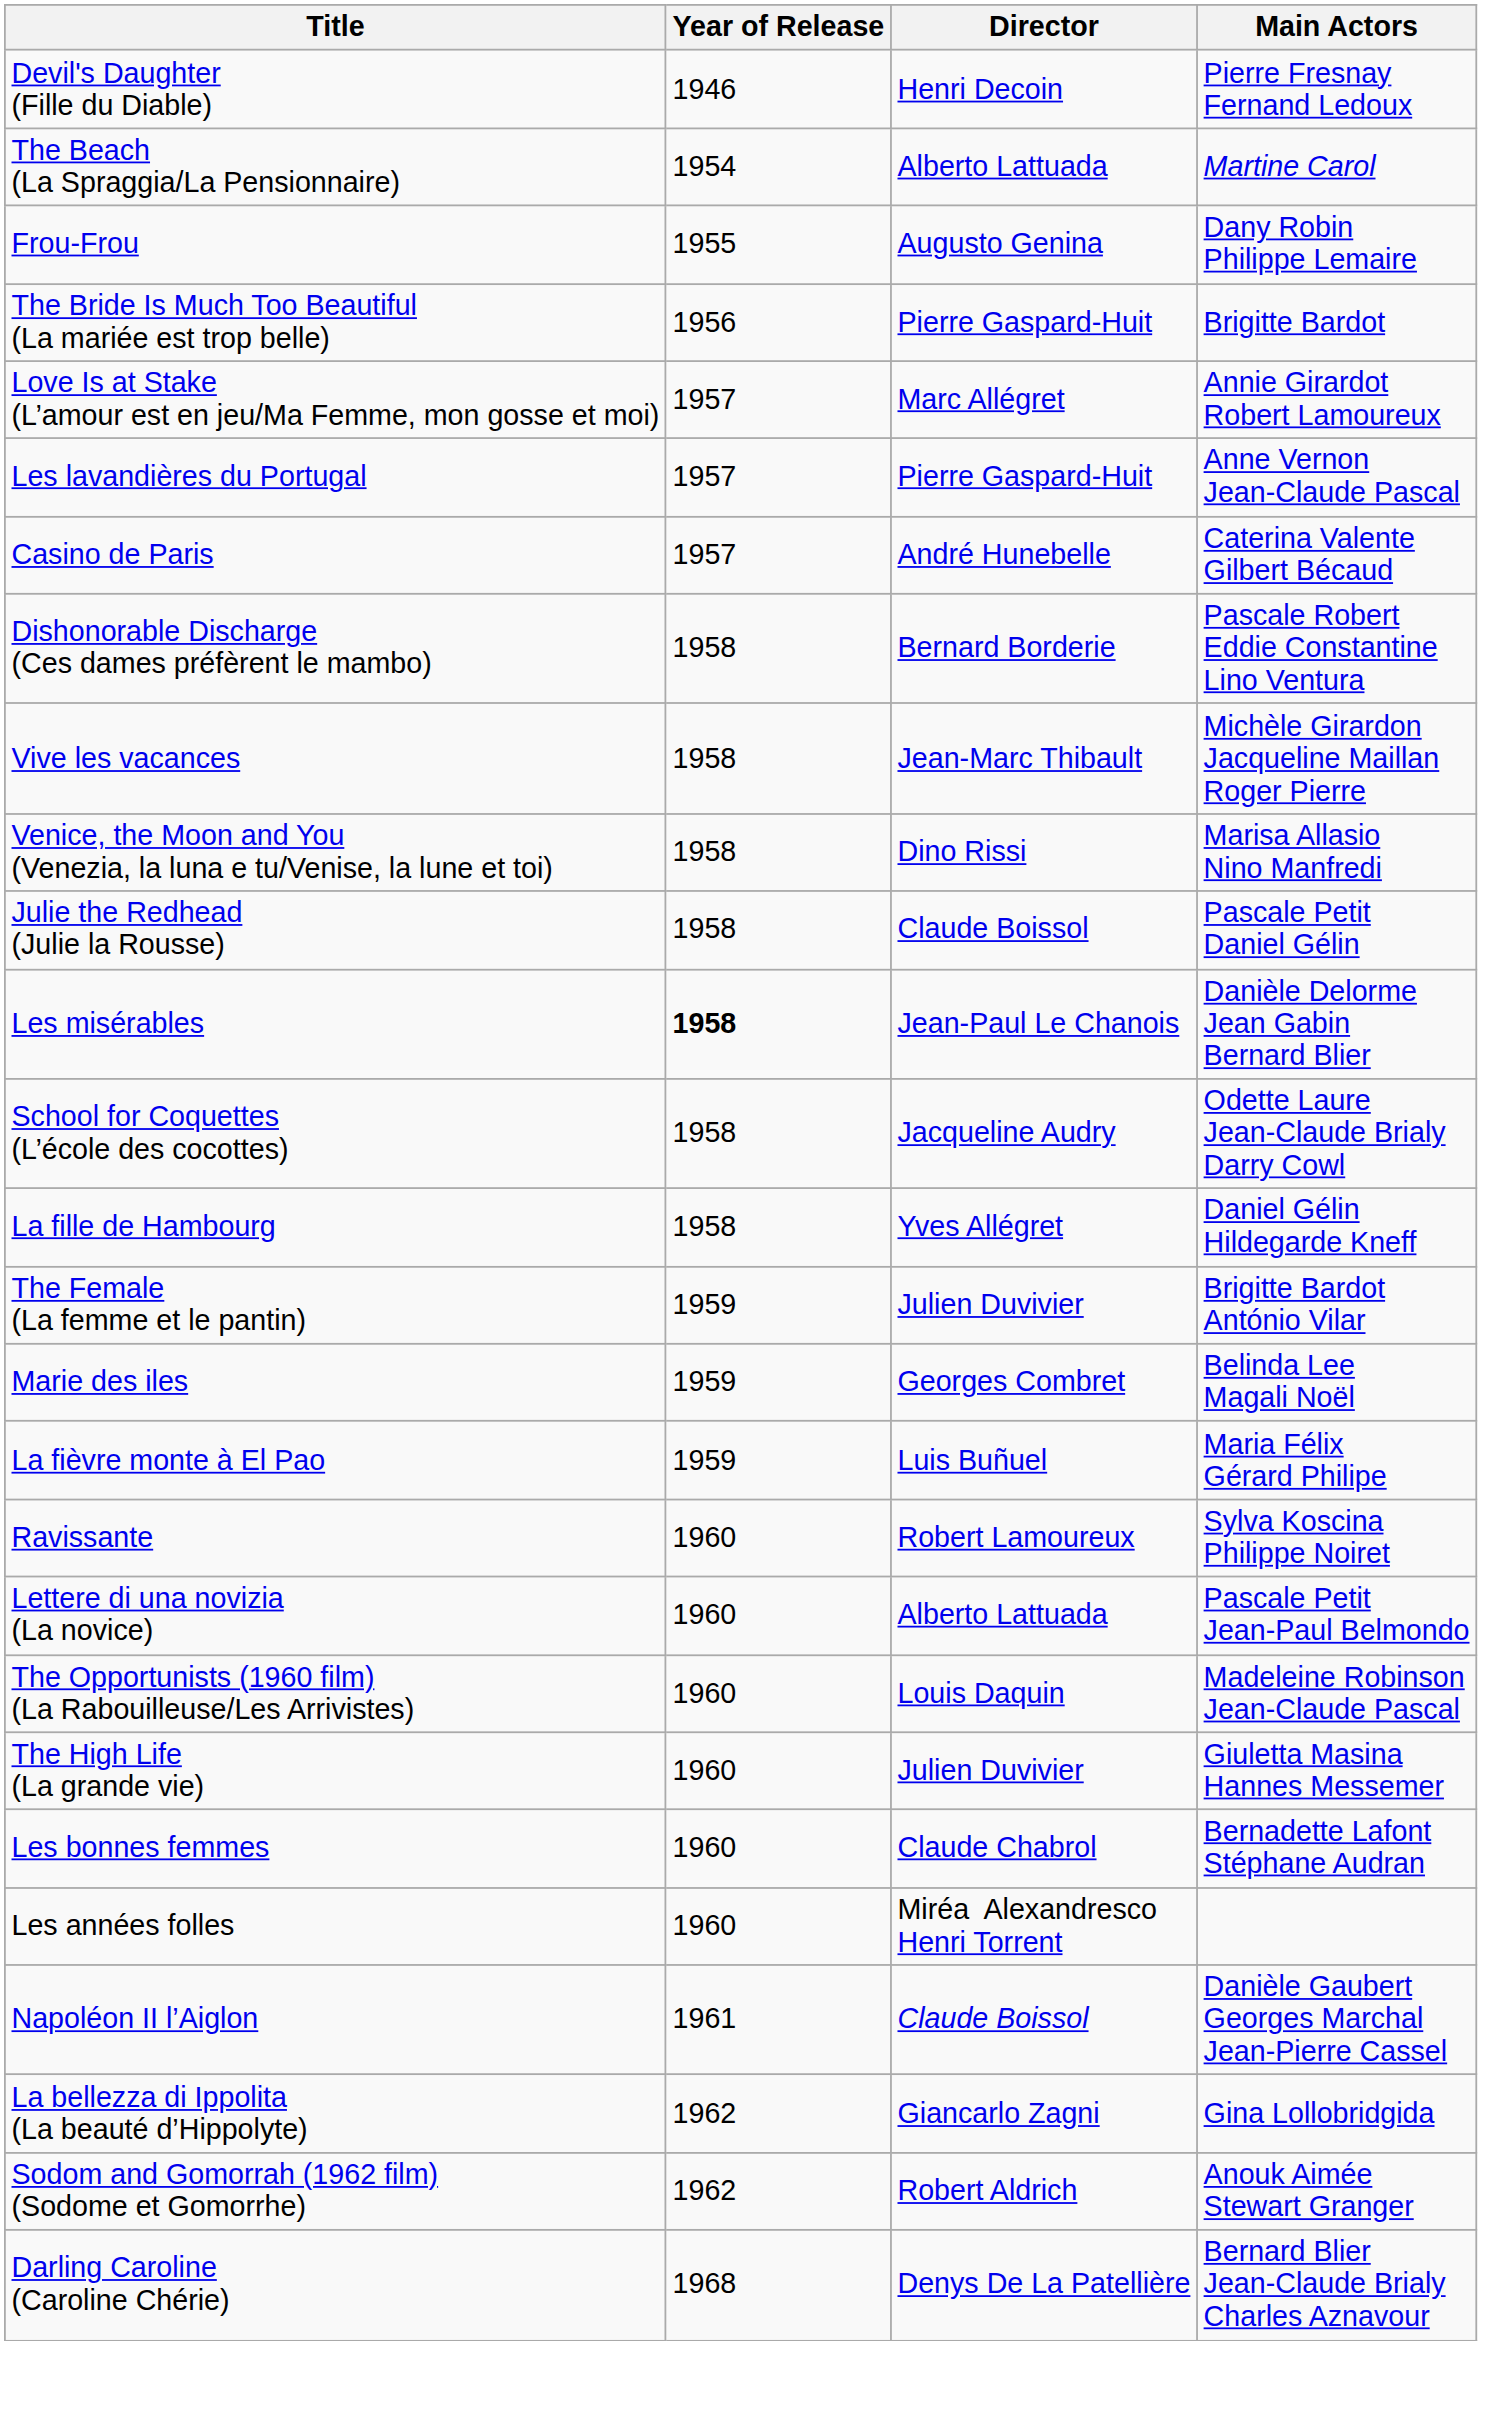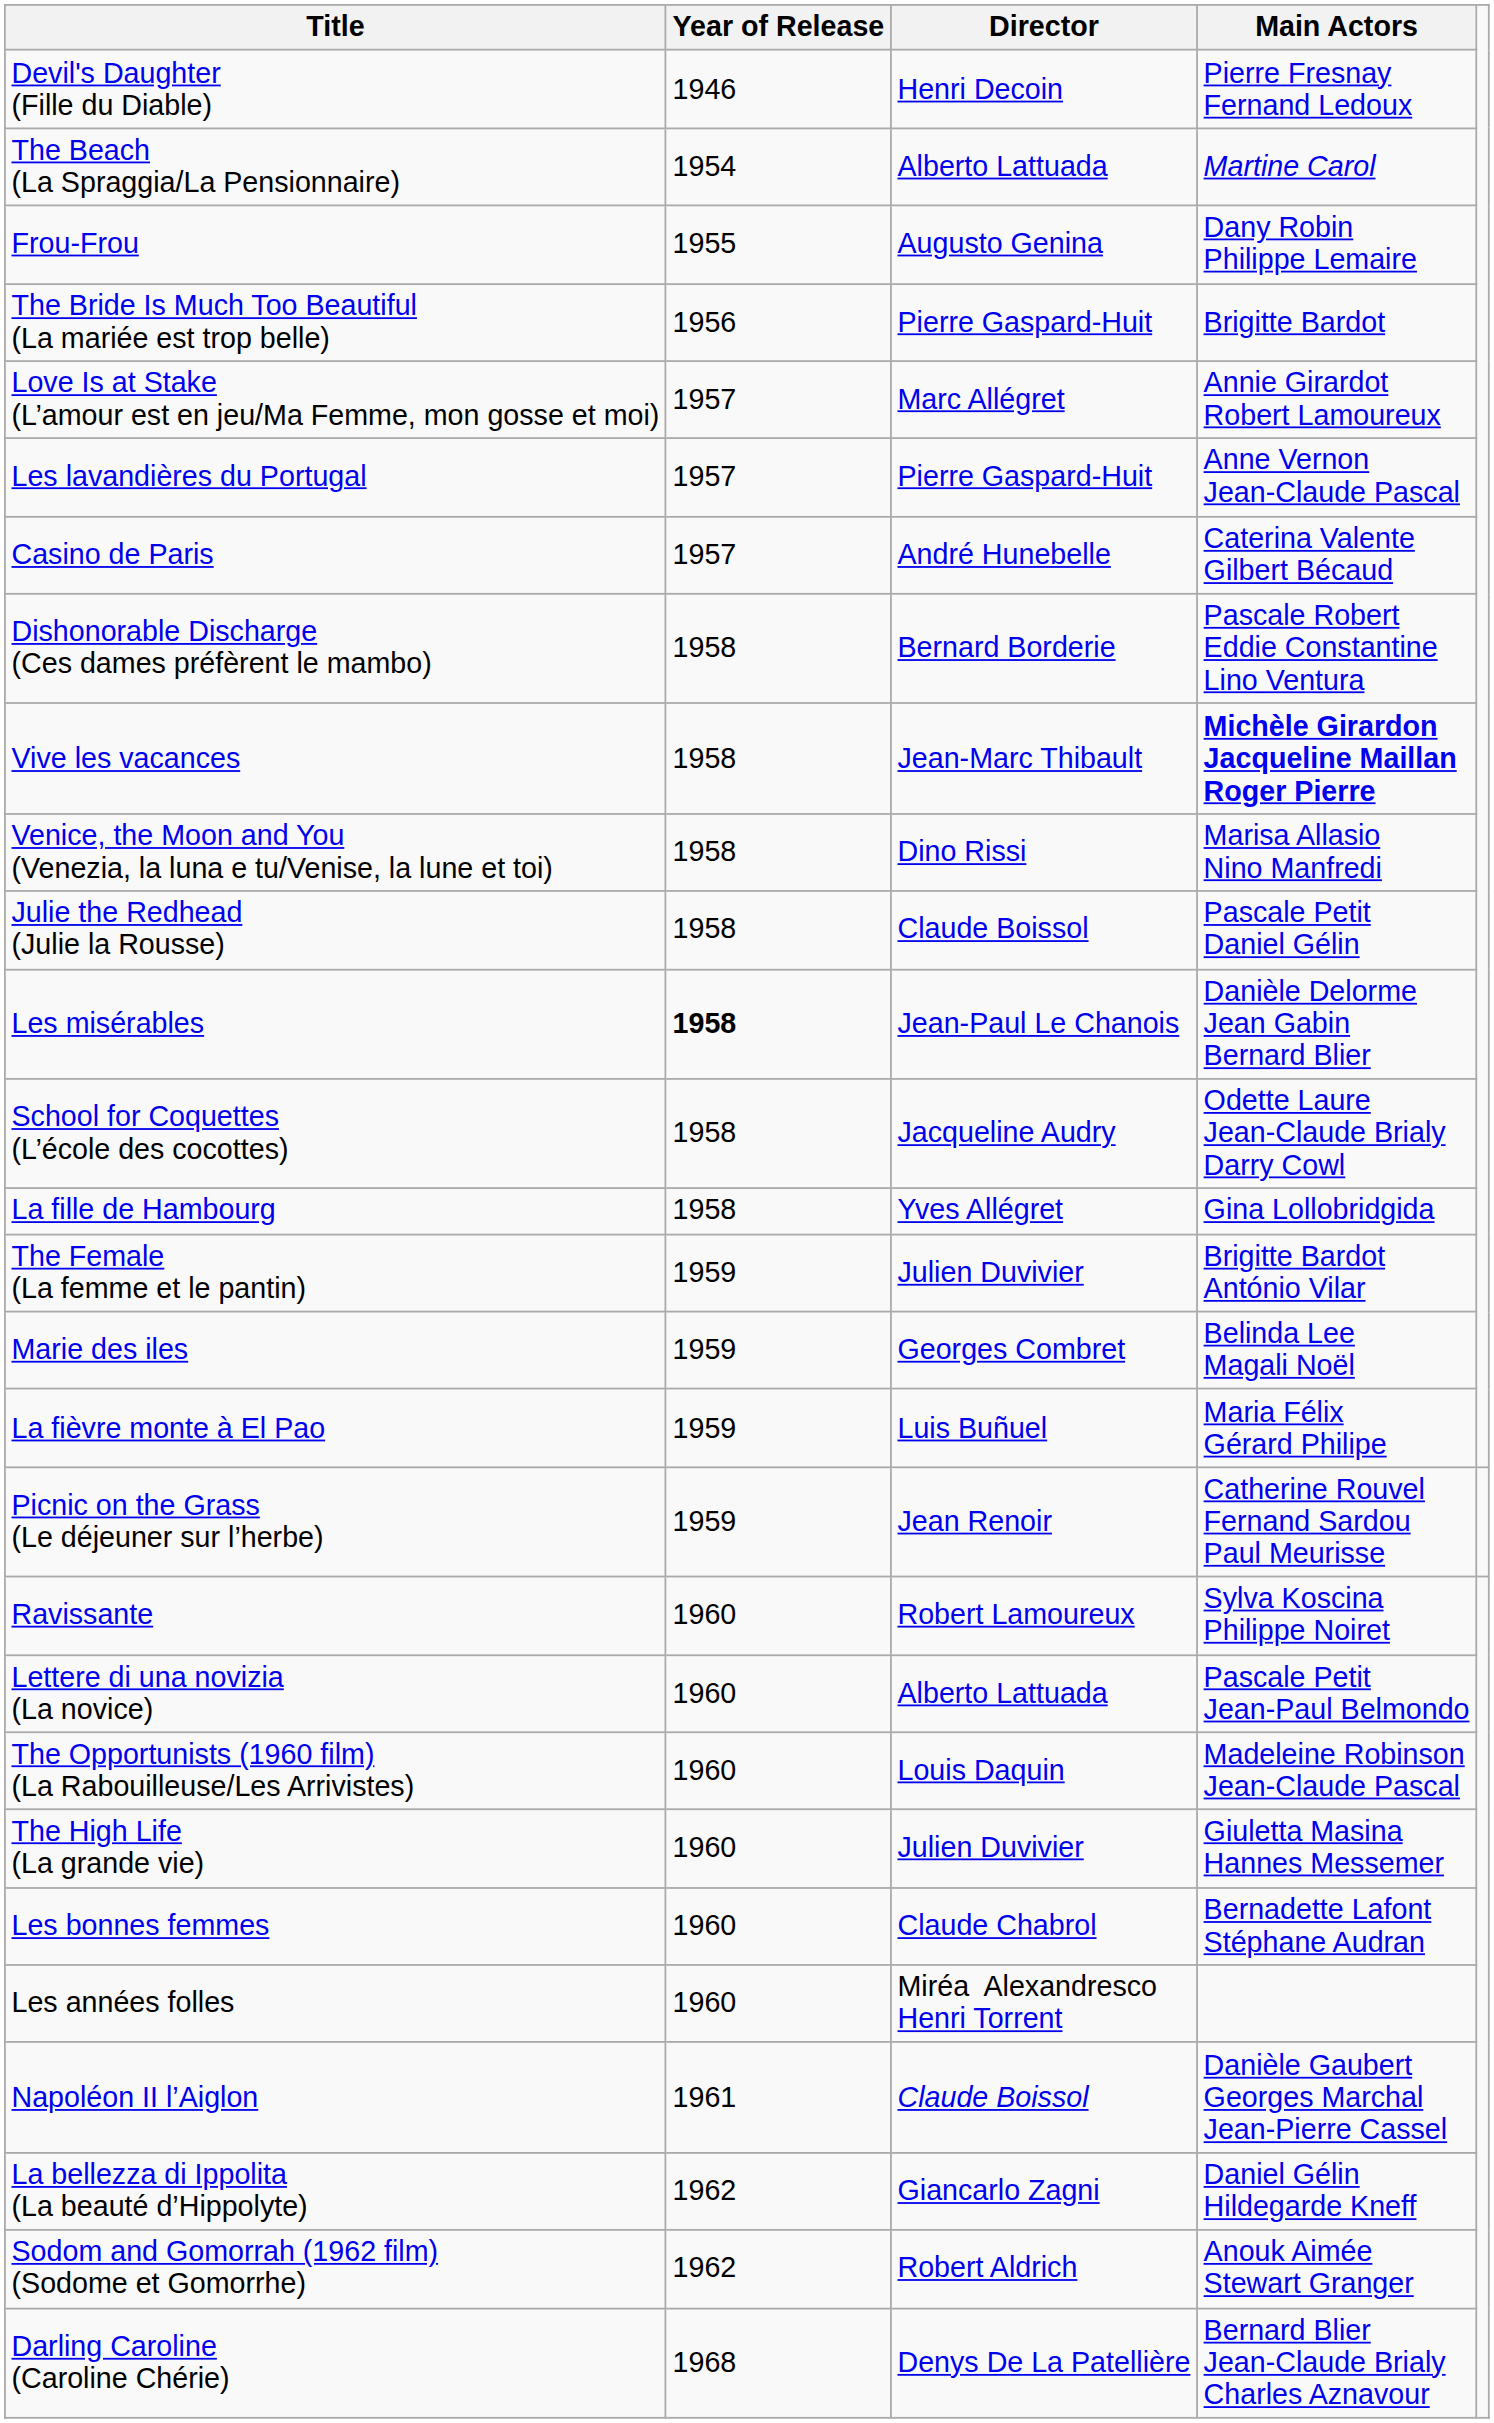 <table class="wikitable sortable mw-collapsible">
 <tr>
 <th>Title</th>
 <th>Year of Release</th>
 <th>Director</th>
 <th>Main Actors</th>
 </tr>
 <tr>
 <td><a href='#'>Devil's Daughter</a><br>(Fille du Diable)</td>
 <td>1946</td>
 <td><a href='#'>Henri Decoin</a></td>
 <td><a href='#'>Pierre Fresnay</a><br><a href='#'>Fernand Ledoux</a></td>
 </tr>
 <tr>
 <td><a href='#'>The Beach</a><br>(La Spraggia/La Pensionnaire)</td>
 <td>1954</td>
 <td><a href='#'>Alberto Lattuada</a></td>
 <td><em><a href='#'>Martine Carol</a></em></td>
 </tr>
 <tr>
 <td><a href='#'>Frou-Frou</a></td>
 <td>1955</td>
 <td><a href='#'>Augusto Genina</a></td>
 <td><a href='#'>Dany Robin</a><br><a href='#'>Philippe Lemaire</a></td>
 </tr>
 <tr>
 <td><a href='#'>The Bride Is Much Too Beautiful</a><br>(La mariée est trop belle)</td>
 <td>1956</td>
 <td><a href='#'>Pierre Gaspard-Huit</a></td>
 <td><a href='#'>Brigitte Bardot</a></td>
 </tr>
 <tr>
 <td><a href='#'>Love Is at Stake</a><br>(L’amour est en jeu/Ma Femme, mon gosse et moi)</td>
 <td>1957</td>
 <td><a href='#'>Marc Allégret</a></td>
 <td><a href='#'>Annie Girardot</a><br><a href='#'>Robert Lamoureux</a></td>
 </tr>
 <tr>
 <td><a href='#'>Les lavandières du Portugal</a></td>
 <td>1957</td>
 <td><a href='#'>Pierre Gaspard-Huit</a></td>
 <td><a href='#'>Anne Vernon</a><br><a href='#'>Jean-Claude Pascal</a></td>
 </tr>
 <tr>
 <td><a href='#'>Casino de Paris</a></td>
 <td>1957</td>
 <td><a href='#'>André Hunebelle</a></td>
 <td><a href='#'>Caterina Valente</a><br><a href='#'>Gilbert Bécaud</a></td>
 </tr>
 <tr>
 <td><a href='#'>Dishonorable Discharge</a><br>(Ces dames préfèrent le mambo)</td>
 <td>1958</td>
 <td><a href='#'>Bernard Borderie</a></td>
 <td><a href='#'>Pascale Robert</a><br><a href='#'>Eddie Constantine</a><br><a href='#'>Lino Ventura</a></td>
 </tr>
 <tr>
 <td><a href='#'>Vive les vacances</a></td>
 <td>1958</td>
 <td><a href='#'>Jean-Marc Thibault</a></td>
-<td><a href='#'>Michèle Girardon</a><br><a href='#'>Jacqueline Maillan</a><br><a href='#'>Roger Pierre</a></td>
+<td><strong><a href='#'>Michèle Girardon</a><br><a href='#'>Jacqueline Maillan</a><br><a href='#'>Roger Pierre</a></strong></td>
 </tr>
 <tr>
 <td><a href='#'>Venice, the Moon and You</a><br>(Venezia, la luna e tu/Venise, la lune et toi)</td>
 <td>1958</td>
 <td><a href='#'>Dino Rissi</a></td>
 <td><a href='#'>Marisa Allasio</a><br><a href='#'>Nino Manfredi</a></td>
 </tr>
 <tr>
 <td><a href='#'>Julie the Redhead</a><br>(Julie la Rousse)</td>
 <td>1958</td>
 <td><a href='#'>Claude Boissol</a></td>
 <td><a href='#'>Pascale Petit</a><br><a href='#'>Daniel Gélin</a></td>
 </tr>
 <tr>
 <td><a href='#'>Les misérables</a></td>
 <td><strong>1958</strong></td>
 <td><a href='#'>Jean-Paul Le Chanois</a></td>
 <td><a href='#'>Danièle Delorme</a><br><a href='#'>Jean Gabin</a><br><a href='#'>Bernard Blier</a></td>
 </tr>
 <tr>
 <td><a href='#'>School for Coquettes</a><br>(L’école des cocottes)</td>
 <td>1958</td>
 <td><a href='#'>Jacqueline Audry</a></td>
 <td><a href='#'>Odette Laure</a><br><a href='#'>Jean-Claude Brialy</a><br><a href='#'>Darry Cowl</a></td>
 </tr>
 <tr>
 <td><a href='#'>La fille de Hambourg</a></td>
 <td>1958</td>
 <td><a href='#'>Yves Allégret</a></td>
-<td><a href='#'>Daniel Gélin</a><br><a href='#'>Hildegarde Kneff</a></td>
+<td><a href='#'>Gina Lollobridgida</a></td>
 </tr>
 <tr>
 <td><a href='#'>The Female</a><br>(La femme et le pantin)</td>
 <td>1959</td>
 <td><a href='#'>Julien Duvivier</a></td>
 <td><a href='#'>Brigitte Bardot</a><br><a href='#'>António Vilar</a></td>
 </tr>
 <tr>
 <td><a href='#'>Marie des iles</a></td>
 <td>1959</td>
 <td><a href='#'>Georges Combret</a></td>
 <td><a href='#'>Belinda Lee</a><br><a href='#'>Magali Noël</a></td>
 </tr>
 <tr>
 <td><a href='#'>La fièvre monte à El Pao</a></td>
 <td>1959</td>
 <td><a href='#'>Luis Buñuel</a></td>
 <td><a href='#'>Maria Félix</a><br><a href='#'>Gérard Philipe</a></td>
+</tr>
+<tr>
+<td><a href='#'>Picnic on the Grass</a><br>(Le déjeuner sur l’herbe)</td>
+<td>1959</td>
+<td><a href='#'>Jean Renoir</a></td>
+<td><a href='#'>Catherine Rouvel</a><br><a href='#'>Fernand Sardou</a><br><a href='#'>Paul Meurisse</a></td>
+<td></td>
 </tr>
 <tr>
 <td><a href='#'>Ravissante</a></td>
 <td>1960</td>
 <td><a href='#'>Robert Lamoureux</a></td>
 <td><a href='#'>Sylva Koscina</a><br><a href='#'>Philippe Noiret</a></td>
 </tr>
 <tr>
 <td><a href='#'>Lettere di una novizia</a><br>(La novice)</td>
 <td>1960</td>
 <td><a href='#'>Alberto Lattuada</a></td>
 <td><a href='#'>Pascale Petit</a><br><a href='#'>Jean-Paul Belmondo</a></td>
 </tr>
 <tr>
 <td><a href='#'>The Opportunists (1960 film)</a><br>(La Rabouilleuse/Les Arrivistes)</td>
 <td>1960</td>
 <td><a href='#'>Louis Daquin</a></td>
 <td><a href='#'>Madeleine Robinson</a><br><a href='#'>Jean-Claude Pascal</a></td>
 </tr>
 <tr>
 <td><a href='#'>The High Life</a><br>(La grande vie)</td>
 <td>1960</td>
 <td><a href='#'>Julien Duvivier</a></td>
 <td><a href='#'>Giuletta Masina</a><br><a href='#'>Hannes Messemer</a></td>
 </tr>
 <tr>
 <td><a href='#'>Les bonnes femmes</a></td>
 <td>1960</td>
 <td><a href='#'>Claude Chabrol</a></td>
 <td><a href='#'>Bernadette Lafont</a><br><a href='#'>Stéphane Audran</a></td>
 </tr>
 <tr>
 <td>Les années folles</td>
 <td>1960</td>
 <td>Miréa  Alexandresco<br><a href='#'>Henri Torrent</a></td>
 <td></td>
 </tr>
 <tr>
 <td><a href='#'>Napoléon II l’Aiglon</a></td>
 <td>1961</td>
 <td><em><a href='#'>Claude Boissol</a></em></td>
 <td><a href='#'>Danièle Gaubert</a><br><a href='#'>Georges Marchal</a><br><a href='#'>Jean-Pierre Cassel</a></td>
 </tr>
 <tr>
 <td><a href='#'>La bellezza di Ippolita</a><br>(La beauté d’Hippolyte)</td>
 <td>1962</td>
 <td><a href='#'>Giancarlo Zagni</a></td>
-<td><a href='#'>Gina Lollobridgida</a></td>
+<td><a href='#'>Daniel Gélin</a><br><a href='#'>Hildegarde Kneff</a></td>
 </tr>
 <tr>
 <td><a href='#'>Sodom and Gomorrah (1962 film)</a><br>(Sodome et Gomorrhe)</td>
 <td>1962</td>
 <td><a href='#'>Robert Aldrich</a></td>
 <td><a href='#'>Anouk Aimée</a><br><a href='#'>Stewart Granger</a></td>
 </tr>
 <tr>
 <td><a href='#'>Darling Caroline</a><br>(Caroline Chérie)</td>
 <td>1968</td>
 <td><a href='#'>Denys De La Patellière</a></td>
 <td><a href='#'>Bernard Blier</a><br><a href='#'>Jean-Claude Brialy</a><br><a href='#'>Charles Aznavour</a></td>
 </tr>
 </table>
